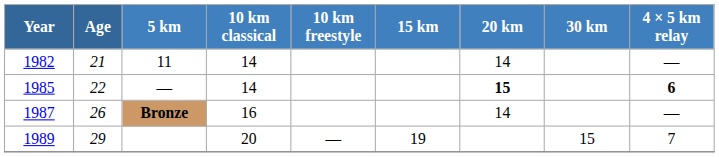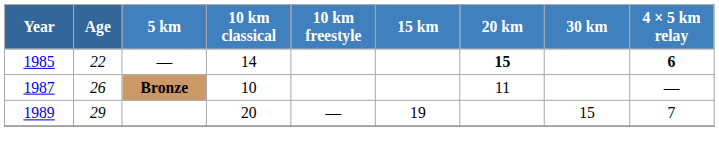 <table class="wikitable" style="font-size:95%; text-align:center; border:grey solid 1px; border-collapse:collapse; background:#ffffff;">
 <tr>
 <th style="background-color:#369; color:white; width:60px;"> Year </th>
 <th style="background-color:#369; color:white; width:40px;"> Age </th>
 <th style="background-color:#4180be; color:white; width:75px;"> 5 km </th>
 <th style="background-color:#4180be; color:white; width:75px;"> 10 km <br> classical </th>
 <th style="background-color:#4180be; color:white; width:75px;"> 10 km <br> freestyle </th>
 <th style="background-color:#4180be; color:white; width:75px;"> 15 km </th>
 <th style="background-color:#4180be; color:white; width:75px;"> 20 km </th>
 <th style="background-color:#4180be; color:white; width:75px;"> 30 km </th>
 <th style="background-color:#4180be; color:white; width:75px;"> 4 × 5 km <br> relay </th>
-</tr>
-<tr>
-<td><a href='#'>1982</a></td>
-<td><em>21</em></td>
-<td>11</td>
-<td>14</td>
-<td></td>
-<td></td>
-<td>14</td>
-<td></td>
-<td>—</td>
 </tr>
 <tr>
 <td><a href='#'>1985</a></td>
 <td><em>22</em></td>
 <td>—</td>
 <td>14</td>
 <td></td>
 <td></td>
 <td><strong>15</strong></td>
 <td></td>
 <td><strong>6</strong></td>
 </tr>
 <tr>
 <td><a href='#'>1987</a></td>
 <td><em>26</em></td>
 <td bgcolor="cc9966"><strong>Bronze</strong></td>
-<td>16</td>
+<td>10</td>
 <td></td>
 <td></td>
-<td>14</td>
+<td>11</td>
 <td></td>
 <td>—</td>
 </tr>
 <tr>
 <td><a href='#'>1989</a></td>
 <td><em>29</em></td>
 <td></td>
 <td>20</td>
 <td>—</td>
 <td>19</td>
 <td></td>
 <td>15</td>
 <td>7</td>
 </tr>
 <tr>
 </tr>
 </table>
